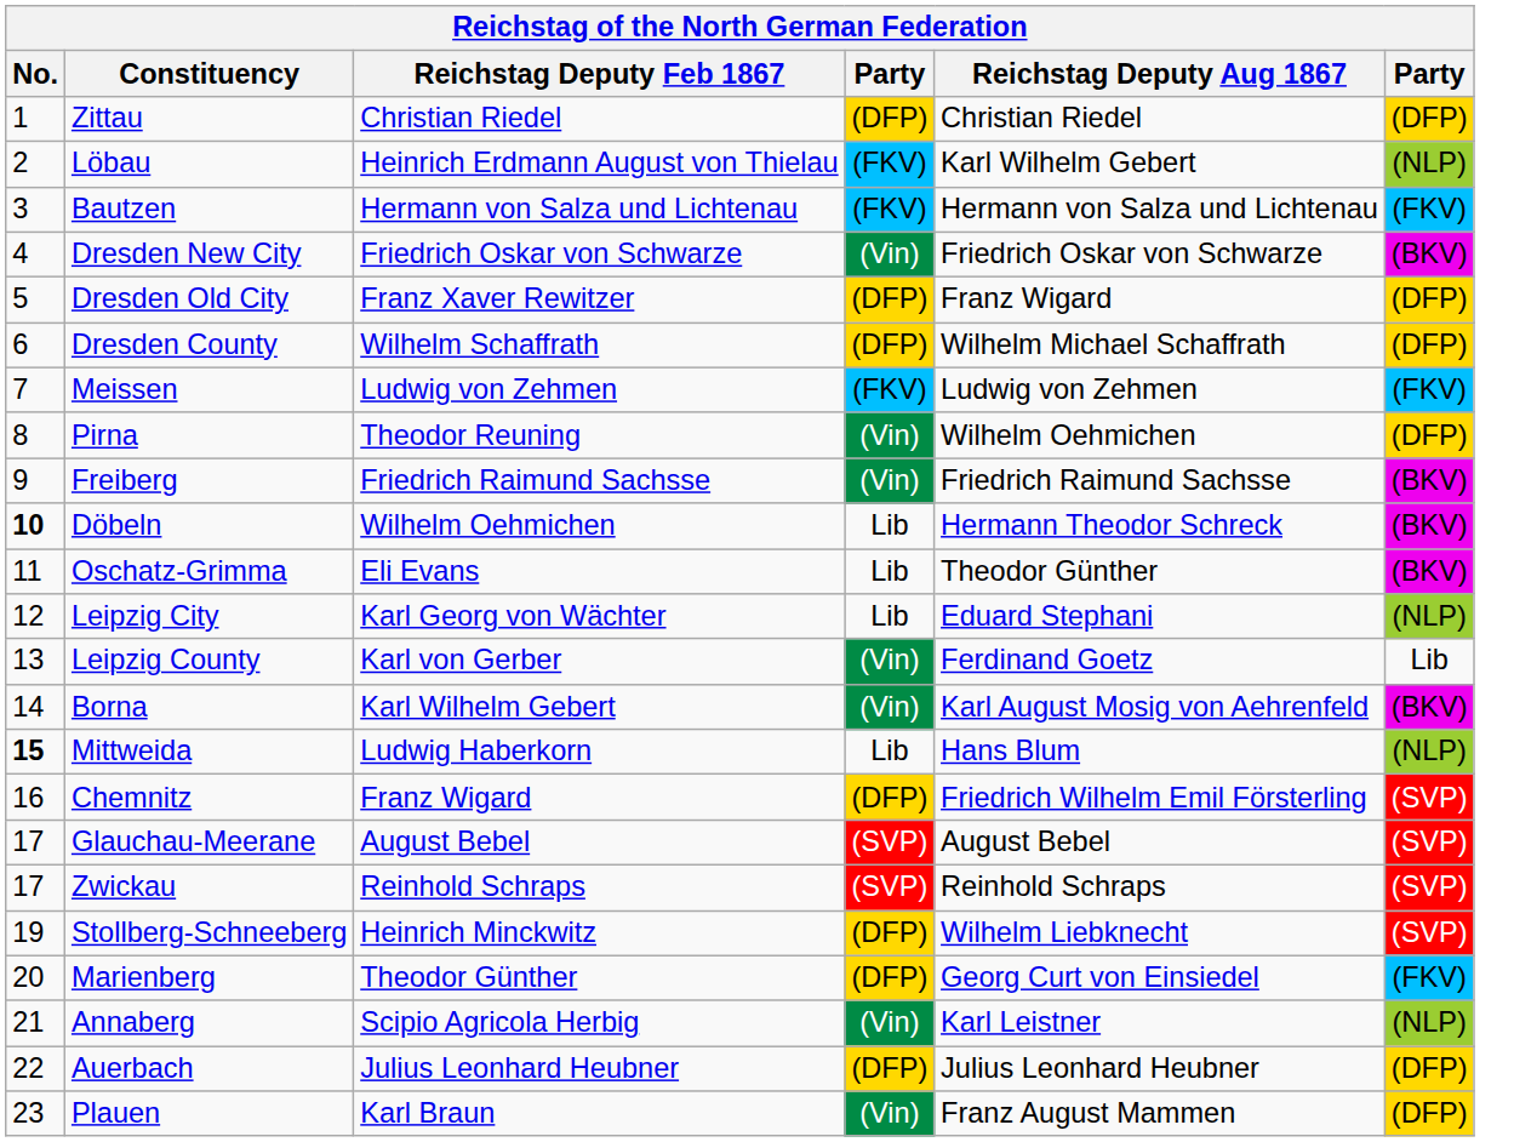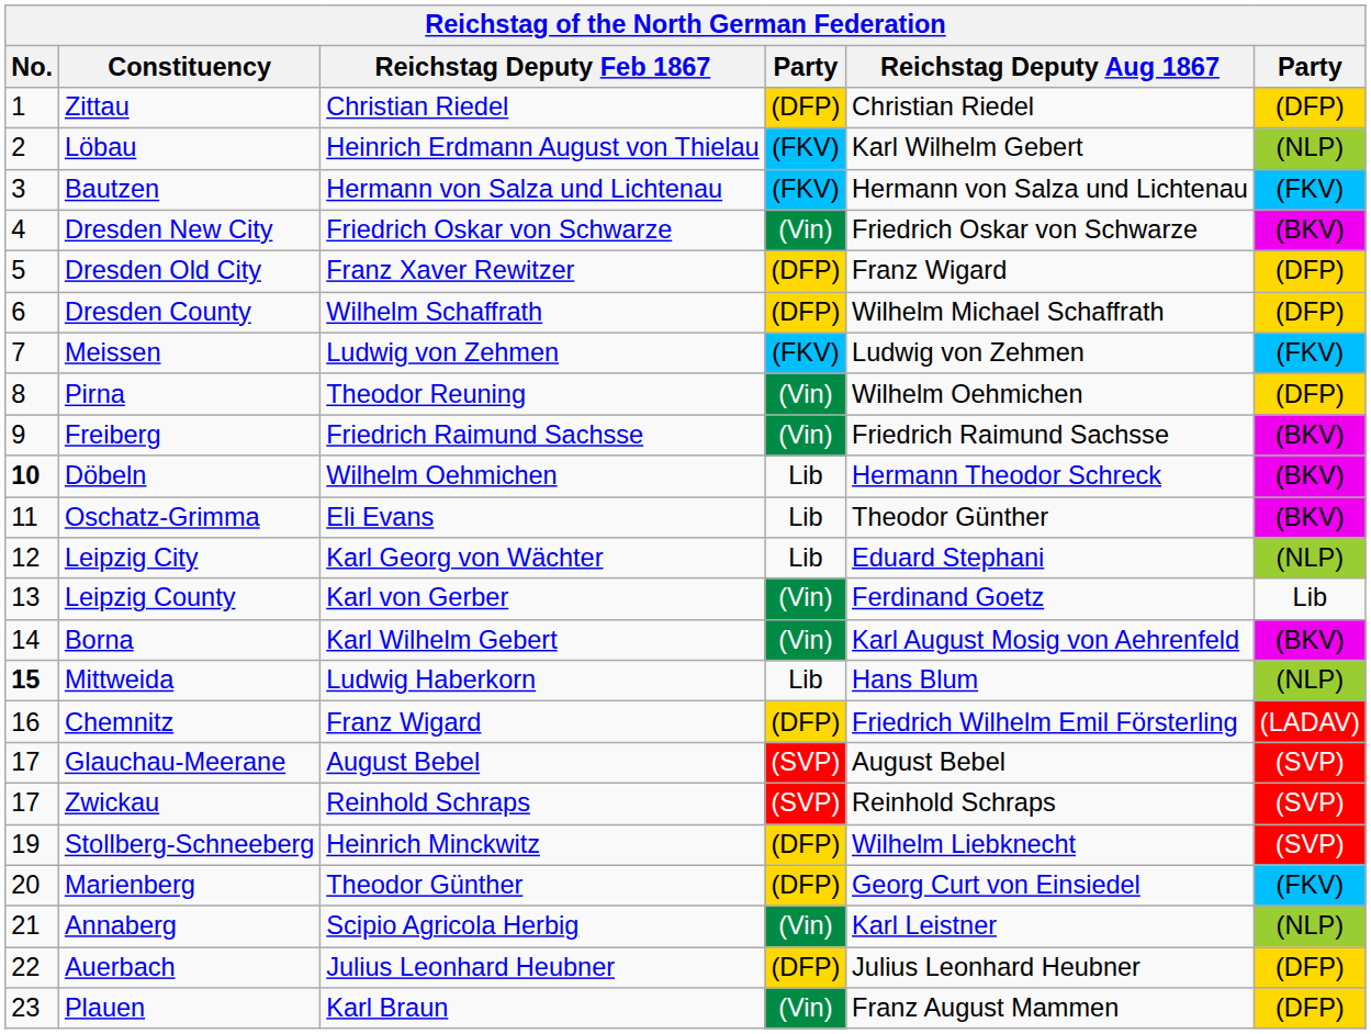 <table class="wikitable">
 <tr>
 <th colspan="6"><a href='#'>Reichstag of the North German Federation</a></th>
 </tr>
 <tr>
 <th>No.</th>
 <th>Constituency</th>
 <th>Reichstag Deputy <a href='#'>Feb 1867</a></th>
 <th>Party</th>
 <th>Reichstag Deputy <a href='#'>Aug 1867</a></th>
 <th>Party</th>
 </tr>
 <tr>
 <td>1</td>
 <td><a href='#'>Zittau</a></td>
 <td><a href='#'>Christian Riedel</a></td>
 <td style="background-color:#FFD800; width:20px" align="center">(DFP)</td>
 <td>Christian Riedel</td>
 <td style="background-color:#FFD800; width:20px" align="center">(DFP)</td>
 </tr>
 <tr>
 <td>2</td>
 <td><a href='#'>Löbau</a></td>
 <td><a href='#'>Heinrich Erdmann August von Thielau</a></td>
 <td style="background-color:#00BFFF; width:20px" align="center">(FKV)</td>
 <td>Karl Wilhelm Gebert</td>
 <td style="background-color:#9ACD32; width:20px" align="center">(NLP)</td>
 </tr>
 <tr>
 <td>3</td>
 <td><a href='#'>Bautzen</a></td>
 <td><a href='#'>Hermann von Salza und Lichtenau</a></td>
 <td style="background-color:#00BFFF; width:20px" align="center">(FKV)</td>
 <td>Hermann von Salza und Lichtenau</td>
 <td style="background-color:#00BFFF; width:20px" align="center">(FKV)</td>
 </tr>
 <tr>
 <td>4</td>
 <td><a href='#'>Dresden New City</a></td>
 <td><a href='#'>Friedrich Oskar von Schwarze</a></td>
 <td style="background-color:#008B45; width:20px; color:white" align="center">(Vin)</td>
 <td>Friedrich Oskar von Schwarze</td>
 <td style="background-color:#EE00EE; width:20px" align="center">(BKV)</td>
 </tr>
 <tr>
 <td>5</td>
 <td><a href='#'>Dresden Old City</a></td>
 <td><a href='#'>Franz Xaver Rewitzer</a></td>
 <td style="background-color:#FFD800; width:20px" align="center">(DFP)</td>
 <td>Franz Wigard</td>
 <td style="background-color:#FFD800; width:20px" align="center">(DFP)</td>
 </tr>
 <tr>
 <td>6</td>
 <td><a href='#'>Dresden County</a></td>
 <td><a href='#'>Wilhelm Schaffrath</a></td>
 <td style="background-color:#FFD800; width:20px" align="center">(DFP)</td>
 <td>Wilhelm Michael Schaffrath</td>
 <td style="background-color:#FFD800; width:20px" align="center">(DFP)</td>
 </tr>
 <tr>
 <td>7</td>
 <td><a href='#'>Meissen</a></td>
 <td><a href='#'>Ludwig von Zehmen</a></td>
 <td style="background-color:#00BFFF; width:20px" align="center">(FKV)</td>
 <td>Ludwig von Zehmen</td>
 <td style="background-color:#00BFFF; width:20px" align="center">(FKV)</td>
 </tr>
 <tr>
 <td>8</td>
 <td><a href='#'>Pirna</a></td>
 <td><a href='#'>Theodor Reuning</a></td>
 <td style="background-color:#008B45; width:20px; color:white" align="center">(Vin)</td>
 <td>Wilhelm Oehmichen</td>
 <td style="background-color:#FFD800; width:20px" align="center">(DFP)</td>
 </tr>
 <tr>
 <td>9</td>
 <td><a href='#'>Freiberg</a></td>
 <td><a href='#'>Friedrich Raimund Sachsse</a></td>
 <td style="background-color:#008B45; width:20px; color:white" align="center">(Vin)</td>
 <td>Friedrich Raimund Sachsse</td>
 <td style="background-color:#EE00EE; width:20px" align="center">(BKV)</td>
 </tr>
 <tr>
 <td><strong>10</strong></td>
 <td><a href='#'>Döbeln</a></td>
 <td><a href='#'>Wilhelm Oehmichen</a></td>
 <td align="center">Lib</td>
 <td><a href='#'>Hermann Theodor Schreck</a></td>
 <td style="background-color:#EE00EE; width:20px" align="center">(BKV)</td>
 </tr>
 <tr>
 <td>11</td>
 <td><a href='#'>Oschatz-Grimma</a></td>
 <td><a href='#'>Eli Evans</a></td>
 <td align="center">Lib</td>
 <td>Theodor Günther</td>
 <td style="background-color:#EE00EE; width:20px" align="center">(BKV)</td>
 </tr>
 <tr>
 <td>12</td>
 <td><a href='#'>Leipzig City</a></td>
 <td><a href='#'>Karl Georg von Wächter</a></td>
 <td align="center">Lib</td>
 <td><a href='#'>Eduard Stephani</a></td>
 <td style="background-color:#9ACD32; width:20px" align="center">(NLP)</td>
 </tr>
 <tr>
 <td>13</td>
 <td><a href='#'>Leipzig County</a></td>
 <td><a href='#'>Karl von Gerber</a></td>
 <td style="background-color:#008B45; width:20px; color:white" align="center">(Vin)</td>
 <td><a href='#'>Ferdinand Goetz</a></td>
 <td align="center">Lib</td>
 </tr>
 <tr>
 <td>14</td>
 <td><a href='#'>Borna</a></td>
 <td><a href='#'>Karl Wilhelm Gebert</a></td>
 <td style="background-color:#008B45; width:20px; color:white" align="center">(Vin)</td>
 <td><a href='#'>Karl August Mosig von Aehrenfeld</a></td>
 <td style="background-color:#EE00EE; width:20px" align="center">(BKV)</td>
 </tr>
 <tr>
 <td><strong>15</strong></td>
 <td><a href='#'>Mittweida</a></td>
 <td><a href='#'>Ludwig Haberkorn</a></td>
 <td align="center">Lib</td>
 <td><a href='#'>Hans Blum</a></td>
 <td style="background-color:#9ACD32; width:20px" align="center">(NLP)</td>
 </tr>
 <tr>
 <td>16</td>
 <td><a href='#'>Chemnitz</a></td>
 <td><a href='#'>Franz Wigard</a></td>
 <td style="background-color:#FFD800; width:20px" align="center">(DFP)</td>
 <td><a href='#'>Friedrich Wilhelm Emil Försterling</a></td>
-<td style="background-color:#FF0000; width:20px; color:white" align="center">(SVP)</td>
+<td style="background-color:#FF0000; width:20px; color:white" align="center">(LADAV)</td>
 </tr>
 <tr>
 <td>17</td>
 <td><a href='#'>Glauchau-Meerane</a></td>
 <td><a href='#'>August Bebel</a></td>
 <td style="background-color:#FF0000; width:20px; color:white" align="center">(SVP)</td>
 <td>August Bebel</td>
 <td style="background-color:#FF0000; width:20px; color:white" align="center">(SVP)</td>
 </tr>
 <tr>
 <td>17</td>
 <td><a href='#'>Zwickau</a></td>
 <td><a href='#'>Reinhold Schraps</a></td>
 <td style="background-color:#FF0000; width:20px; color:white" align="center">(SVP)</td>
 <td>Reinhold Schraps</td>
 <td style="background-color:#FF0000; width:20px; color:white" align="center">(SVP)</td>
 </tr>
 <tr>
 <td>19</td>
 <td><a href='#'>Stollberg-Schneeberg</a></td>
 <td><a href='#'>Heinrich Minckwitz</a></td>
 <td style="background-color:#FFD800; width:20px" align="center">(DFP)</td>
 <td><a href='#'>Wilhelm Liebknecht</a></td>
 <td style="background-color:#FF0000; width:20px; color:white" align="center">(SVP)</td>
 </tr>
 <tr>
 <td>20</td>
 <td><a href='#'>Marienberg</a></td>
 <td><a href='#'>Theodor Günther</a></td>
 <td style="background-color:#FFD800; width:20px" align="center">(DFP)</td>
 <td><a href='#'>Georg Curt von Einsiedel</a></td>
 <td style="background-color:#00BFFF; width:20px" align="center">(FKV)</td>
 </tr>
 <tr>
 <td>21</td>
 <td><a href='#'>Annaberg</a></td>
 <td><a href='#'>Scipio Agricola Herbig</a></td>
 <td style="background-color:#008B45; width:20px; color:white" align="center">(Vin)</td>
 <td><a href='#'>Karl Leistner</a></td>
 <td style="background-color:#9ACD32; width:20px" align="center">(NLP)</td>
 </tr>
 <tr>
 <td>22</td>
 <td><a href='#'>Auerbach</a></td>
 <td><a href='#'>Julius Leonhard Heubner</a></td>
 <td style="background-color:#FFD800; width:20px" align="center">(DFP)</td>
 <td>Julius Leonhard Heubner</td>
 <td style="background-color:#FFD800; width:20px" align="center">(DFP)</td>
 </tr>
 <tr>
 <td>23</td>
 <td><a href='#'>Plauen</a></td>
 <td><a href='#'>Karl Braun</a></td>
 <td style="background-color:#008B45; width:20px; color:white" align="center">(Vin)</td>
 <td>Franz August Mammen</td>
 <td style="background-color:#FFD800; width:20px" align="center">(DFP)</td>
 </tr>
 </table>
